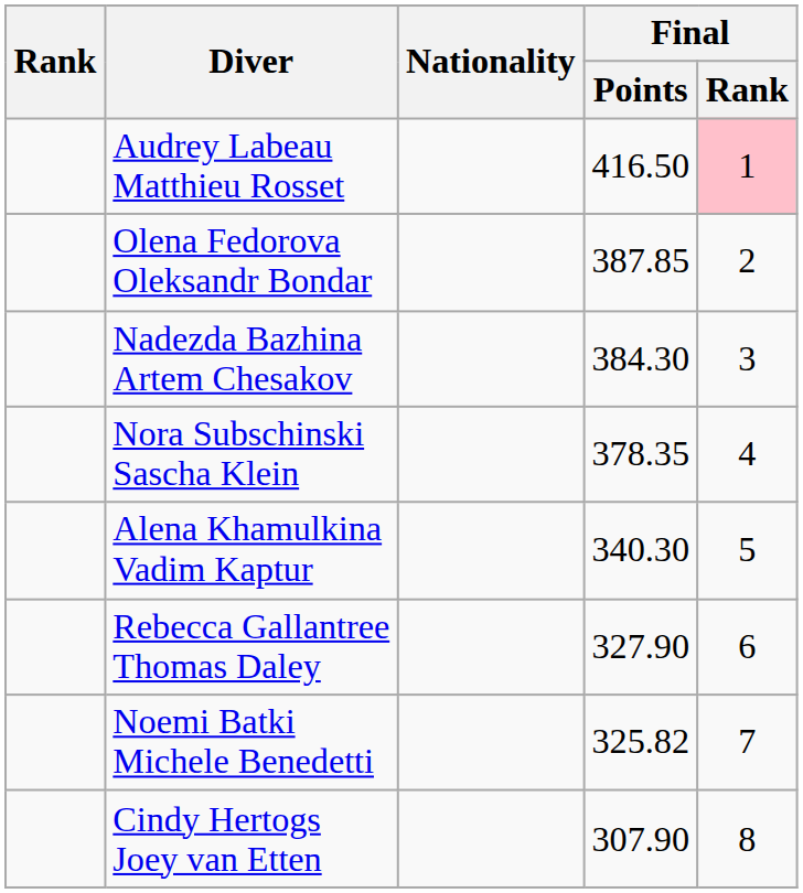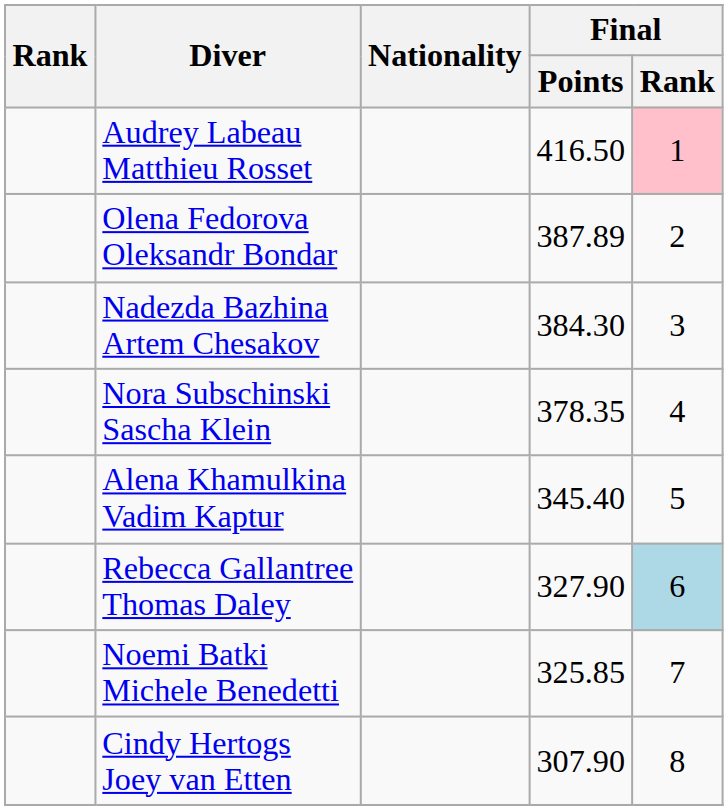 <table class="wikitable" style="text-align:center">
 <tr>
 <th rowspan=2>Rank</th>
 <th rowspan=2>Diver</th>
 <th rowspan=2>Nationality</th>
 <th colspan="2">Final</th>
 </tr>
 <tr>
 <th>Points</th>
 <th>Rank</th>
 </tr>
 <tr>
 <td></td>
 <td align=left><a href='#'>Audrey Labeau</a><br><a href='#'>Matthieu Rosset</a></td>
 <td align=left></td>
 <td>416.50</td>
 <td style="background: pink;">1</td>
 </tr>
 <tr>
 <td></td>
 <td align=left><a href='#'>Olena Fedorova</a><br><a href='#'>Oleksandr Bondar</a></td>
 <td align=left></td>
-<td>387.85</td>
+<td>387.89</td>
 <td>2</td>
 </tr>
 <tr>
 <td></td>
 <td align=left><a href='#'>Nadezda Bazhina</a><br><a href='#'>Artem Chesakov</a></td>
 <td align=left></td>
 <td>384.30</td>
 <td>3</td>
 </tr>
 <tr>
 <td></td>
 <td align=left><a href='#'>Nora Subschinski</a><br><a href='#'>Sascha Klein</a></td>
 <td align=left></td>
 <td>378.35</td>
 <td>4</td>
 </tr>
 <tr>
 <td></td>
 <td align=left><a href='#'>Alena Khamulkina</a><br><a href='#'>Vadim Kaptur</a></td>
 <td align=left></td>
-<td>340.30</td>
+<td>345.40</td>
 <td>5</td>
 </tr>
 <tr>
 <td></td>
 <td align=left><a href='#'>Rebecca Gallantree</a><br><a href='#'>Thomas Daley</a></td>
 <td align=left></td>
 <td>327.90</td>
-<td>6</td>
+<td style="background: lightblue;">6</td>
 </tr>
 <tr>
 <td></td>
 <td align=left><a href='#'>Noemi Batki</a><br><a href='#'>Michele Benedetti</a></td>
 <td align=left></td>
-<td>325.82</td>
+<td>325.85</td>
 <td>7</td>
 </tr>
 <tr>
 <td></td>
 <td align=left><a href='#'>Cindy Hertogs</a><br><a href='#'>Joey van Etten</a></td>
 <td align=left></td>
 <td>307.90</td>
 <td>8</td>
 </tr>
 </table>
